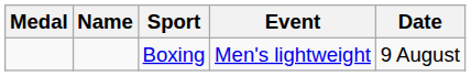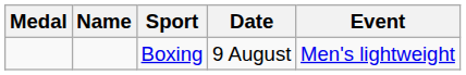 <table class="wikitable sortable" style="font-size:90%">
 <tr>
 <th>Medal</th>
 <th>Name</th>
 <th>Sport</th>
+<th>Date</th>
 <th>Event</th>
-<th>Date</th>
 </tr>
 <tr>
 <td></td>
 <td></td>
 <td><a href='#'>Boxing</a></td>
+<td>9 August</td>
 <td><a href='#'>Men's lightweight</a></td>
-<td>9 August</td>
 </tr>
 </table>
